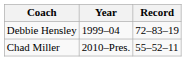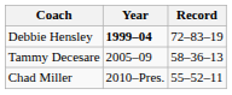 <table class="wikitable">
 <tr>
 <th>Coach</th>
 <th>Year</th>
 <th>Record</th>
 </tr>
 <tr>
 <td>Debbie Hensley</td>
-<td>1999–04</td>
+<td><strong>1999–04</strong></td>
 <td>72–83–19</td>
+</tr>
+<tr>
+<td>Tammy Decesare</td>
+<td>2005–09</td>
+<td>58–36–13</td>
 </tr>
 <tr>
 <td>Chad Miller</td>
 <td>2010–Pres.</td>
 <td>55–52–11</td>
 </tr>
 </table>
